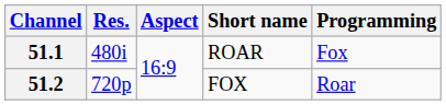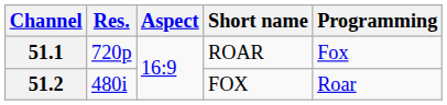 <table class="wikitable">
 <tr>
 <th scope = "col"><a href='#'>Channel</a></th>
 <th scope = "col"><a href='#'>Res.</a></th>
 <th scope = "col"><a href='#'>Aspect</a></th>
 <th scope = "col">Short name</th>
 <th scope = "col">Programming</th>
 </tr>
 <tr>
 <th scope = "row">51.1</th>
-<td><a href='#'>480i</a></td>
+<td><a href='#'>720p</a></td>
 <td rowspan=2><a href='#'>16:9</a></td>
 <td>ROAR</td>
 <td><a href='#'>Fox</a></td>
 </tr>
 <tr>
 <th scope = "row">51.2</th>
-<td><a href='#'>720p</a></td>
+<td><a href='#'>480i</a></td>
 <td>FOX</td>
 <td><a href='#'>Roar</a></td>
 </tr>
 </table>
